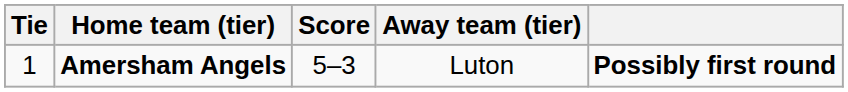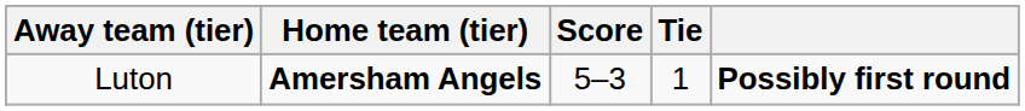 <table class="wikitable" style="text-align:center; font-size:85%">
 <tr>
-<th>Tie</th>
+<th>Away team (tier)</th>
 <th>Home team (tier)</th>
 <th>Score</th>
-<th>Away team (tier)</th>
+<th>Tie</th>
 <th></th>
 </tr>
 <tr>
-<td align="center">1</td>
+<td>Luton</td>
 <td><strong>Amersham Angels</strong></td>
 <td align="center">5–3</td>
-<td>Luton</td>
+<td align="center">1</td>
 <td><strong>Possibly first round</strong></td>
 </tr>
 </table>
